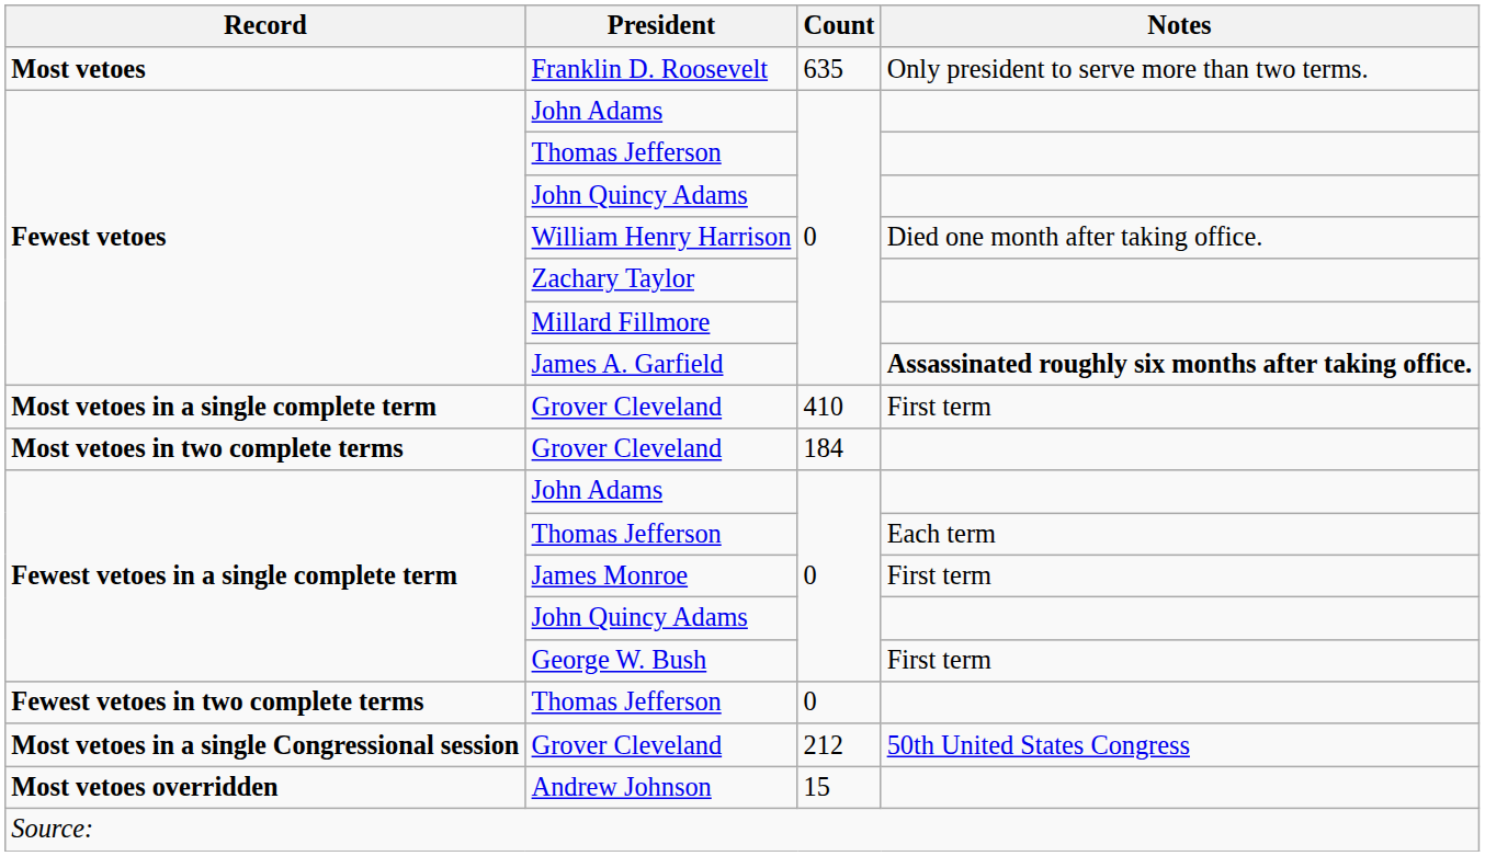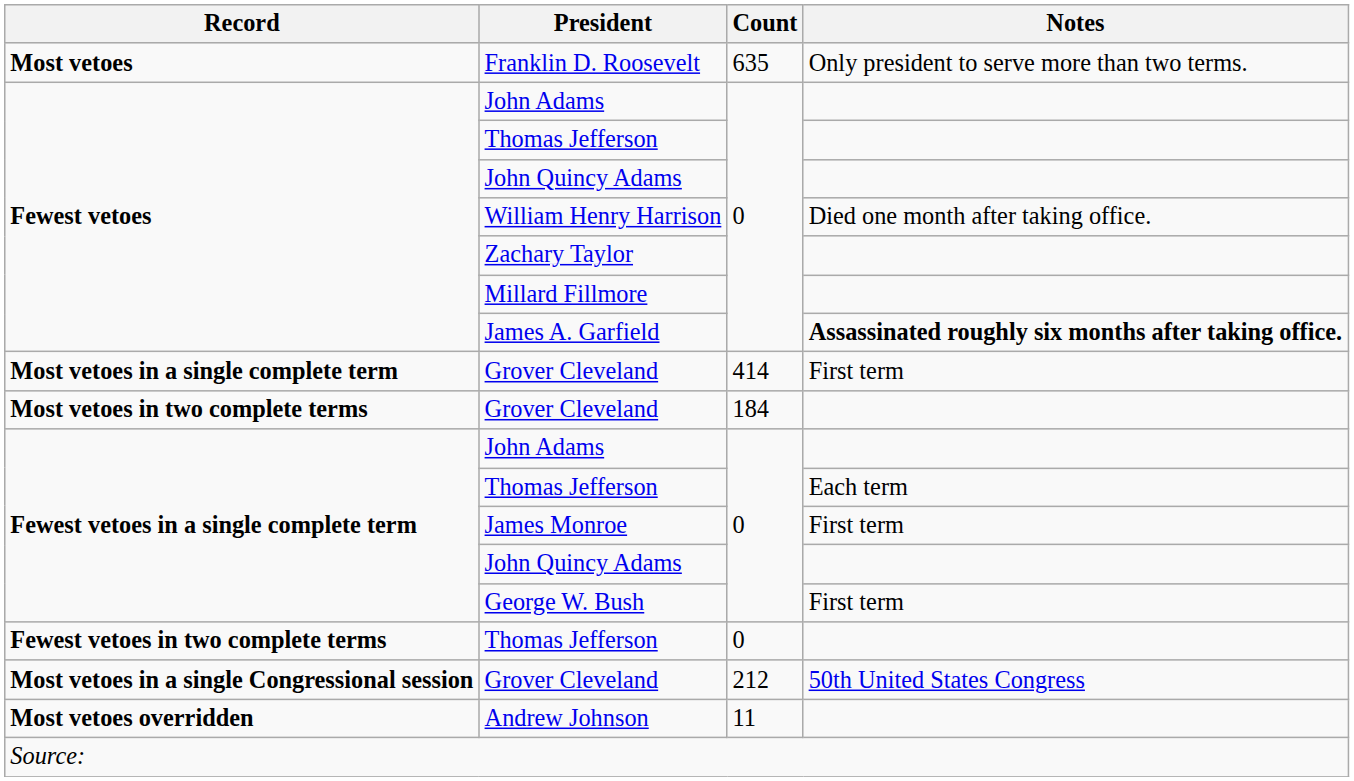 <table class="wikitable">
 <tr>
 <th>Record</th>
 <th>President</th>
 <th>Count</th>
 <th>Notes</th>
 </tr>
 <tr>
 <td><strong>Most vetoes</strong></td>
 <td><a href='#'>Franklin D. Roosevelt</a></td>
 <td>635</td>
 <td>Only president to serve more than two terms.</td>
 </tr>
 <tr>
 <td rowspan="7"><strong>Fewest vetoes</strong></td>
 <td><a href='#'>John Adams</a></td>
 <td rowspan="7">0</td>
 <td></td>
 </tr>
 <tr>
 <td><a href='#'>Thomas Jefferson</a></td>
 <td></td>
 </tr>
 <tr>
 <td><a href='#'>John Quincy Adams</a></td>
 <td></td>
 </tr>
 <tr>
 <td><a href='#'>William Henry Harrison</a></td>
 <td>Died one month after taking office.</td>
 </tr>
 <tr>
 <td><a href='#'>Zachary Taylor</a></td>
 <td></td>
 </tr>
 <tr>
 <td><a href='#'>Millard Fillmore</a></td>
 <td></td>
 </tr>
 <tr>
 <td><a href='#'>James A. Garfield</a></td>
 <td><strong>Assassinated roughly six months after taking office.</strong></td>
 </tr>
 <tr>
 <td><strong>Most vetoes in a single complete term</strong></td>
 <td><a href='#'>Grover Cleveland</a></td>
-<td>410</td>
+<td>414</td>
 <td>First term</td>
 </tr>
 <tr>
 <td><strong>Most vetoes in two complete terms</strong></td>
 <td><a href='#'>Grover Cleveland</a></td>
 <td>184</td>
 <td></td>
 </tr>
 <tr>
 <td rowspan="5"><strong>Fewest vetoes in a single complete term</strong></td>
 <td><a href='#'>John Adams</a></td>
 <td rowspan="5">0</td>
 <td></td>
 </tr>
 <tr>
 <td><a href='#'>Thomas Jefferson</a></td>
 <td>Each term</td>
 </tr>
 <tr>
 <td><a href='#'>James Monroe</a></td>
 <td>First term</td>
 </tr>
 <tr>
 <td><a href='#'>John Quincy Adams</a></td>
 <td></td>
 </tr>
 <tr>
 <td><a href='#'>George W. Bush</a></td>
 <td>First term</td>
 </tr>
 <tr>
 <td><strong>Fewest vetoes in two complete terms</strong></td>
 <td><a href='#'>Thomas Jefferson</a></td>
 <td>0</td>
 <td></td>
 </tr>
 <tr>
 <td><strong>Most vetoes in a single Congressional session</strong></td>
 <td><a href='#'>Grover Cleveland</a></td>
 <td>212</td>
 <td><a href='#'>50th United States Congress</a></td>
 </tr>
 <tr>
 <td><strong>Most vetoes overridden</strong></td>
 <td><a href='#'>Andrew Johnson</a></td>
-<td>15</td>
+<td>11</td>
 <td></td>
 </tr>
 <tr>
 <td colspan="4"><em>Source:</em></td>
 </tr>
 </table>
